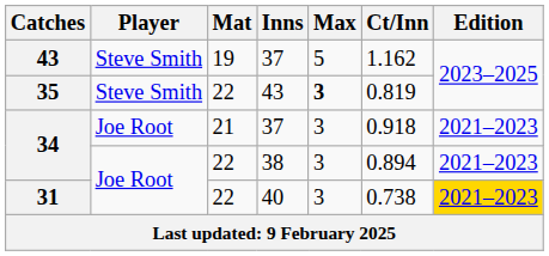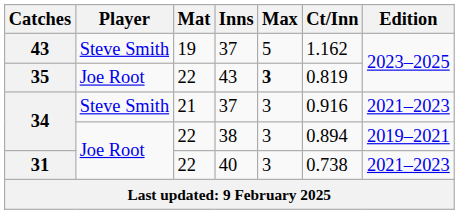 <table class="wikitable sortable">
 <tr>
 <th>Catches</th>
 <th>Player</th>
 <th>Mat</th>
 <th>Inns</th>
 <th>Max</th>
 <th>Ct/Inn</th>
 <th>Edition</th>
 </tr>
 <tr>
 <th>43</th>
 <td> <a href='#'>Steve Smith</a></td>
 <td>19</td>
 <td>37</td>
 <td>5</td>
 <td>1.162</td>
 <td rowspan=2><a href='#'>2023–2025</a></td>
 </tr>
 <tr>
 <th>35</th>
-<td> <a href='#'>Steve Smith</a></td>
+<td> <a href='#'>Joe Root</a></td>
 <td>22</td>
 <td>43</td>
 <td><strong>3</strong></td>
 <td>0.819</td>
 </tr>
 <tr>
 <th rowspan=2>34</th>
-<td> <a href='#'>Joe Root</a></td>
+<td> <a href='#'>Steve Smith</a></td>
 <td>21</td>
 <td>37</td>
 <td>3</td>
-<td>0.918</td>
+<td>0.916</td>
 <td><a href='#'>2021–2023</a></td>
 </tr>
 <tr>
 <td rowspan="2"> <a href='#'>Joe Root</a></td>
 <td>22</td>
 <td>38</td>
 <td>3</td>
 <td>0.894</td>
-<td><a href='#'>2021–2023</a></td>
+<td><a href='#'>2019–2021</a></td>
 </tr>
 <tr>
 <th>31</th>
 <td>22</td>
 <td>40</td>
 <td>3</td>
 <td>0.738</td>
-<td style="background: gold;"><a href='#'>2021–2023</a></td>
+<td><a href='#'>2021–2023</a></td>
 </tr>
 <tr class="sortbottom">
 <th colspan="7"><small> Last updated: 9 February 2025</small></th>
 </tr>
 </table>
